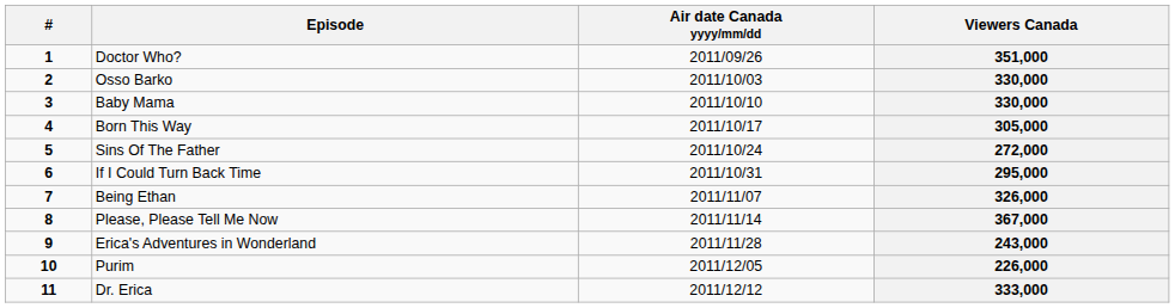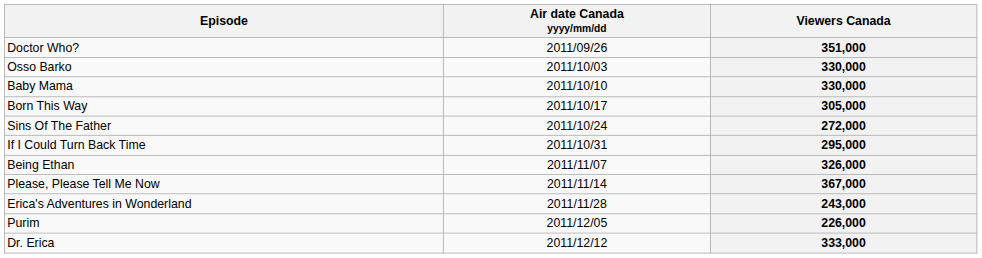 <table class="wikitable sortable" style="width:100%;">
 <tr>
-<th style="width:5%;">#</th>
 <th style="width:28%;">Episode</th>
 <th style="width:17%;">Air date Canada<br><small>yyyy/mm/dd</small></th>
 <th style="width:17%;">Viewers Canada</th>
 </tr>
 <tr>
-<td style="text-align:center"><strong>1</strong></td>
 <td>Doctor Who?</td>
 <td style="text-align:center">2011/09/26</td>
 <th style="text-align:center">351,000</th>
 </tr>
 <tr>
-<td style="text-align:center"><strong>2</strong></td>
 <td>Osso Barko</td>
 <td style="text-align:center">2011/10/03</td>
 <th style="text-align:center">330,000</th>
 </tr>
 <tr>
-<td style="text-align:center"><strong>3</strong></td>
 <td>Baby Mama</td>
 <td style="text-align:center">2011/10/10</td>
 <th style="text-align:center">330,000</th>
 </tr>
 <tr>
-<td style="text-align:center"><strong>4</strong></td>
 <td>Born This Way</td>
 <td style="text-align:center">2011/10/17</td>
 <th style="text-align:center">305,000</th>
 </tr>
 <tr>
-<td style="text-align:center"><strong>5</strong></td>
 <td>Sins Of The Father</td>
 <td style="text-align:center">2011/10/24</td>
 <th style="text-align:center">272,000</th>
 </tr>
 <tr>
-<td style="text-align:center"><strong>6</strong></td>
 <td>If I Could Turn Back Time</td>
 <td style="text-align:center">2011/10/31</td>
 <th style="text-align:center">295,000</th>
 </tr>
 <tr>
-<td style="text-align:center"><strong>7</strong></td>
 <td>Being Ethan</td>
 <td style="text-align:center">2011/11/07</td>
 <th style="text-align:center">326,000</th>
 </tr>
 <tr>
-<td style="text-align:center"><strong>8</strong></td>
 <td>Please, Please Tell Me Now</td>
 <td style="text-align:center">2011/11/14</td>
 <th style="text-align:center">367,000</th>
 </tr>
 <tr>
-<td style="text-align:center"><strong>9</strong></td>
 <td>Erica's Adventures in Wonderland</td>
 <td style="text-align:center">2011/11/28</td>
 <th style="text-align:center">243,000</th>
 </tr>
 <tr>
-<td style="text-align:center"><strong>10</strong></td>
 <td>Purim</td>
 <td style="text-align:center">2011/12/05</td>
 <th style="text-align:center">226,000</th>
 </tr>
 <tr>
-<td style="text-align:center"><strong>11</strong></td>
 <td>Dr. Erica</td>
 <td style="text-align:center">2011/12/12</td>
 <th style="text-align:center">333,000</th>
 </tr>
 </table>
